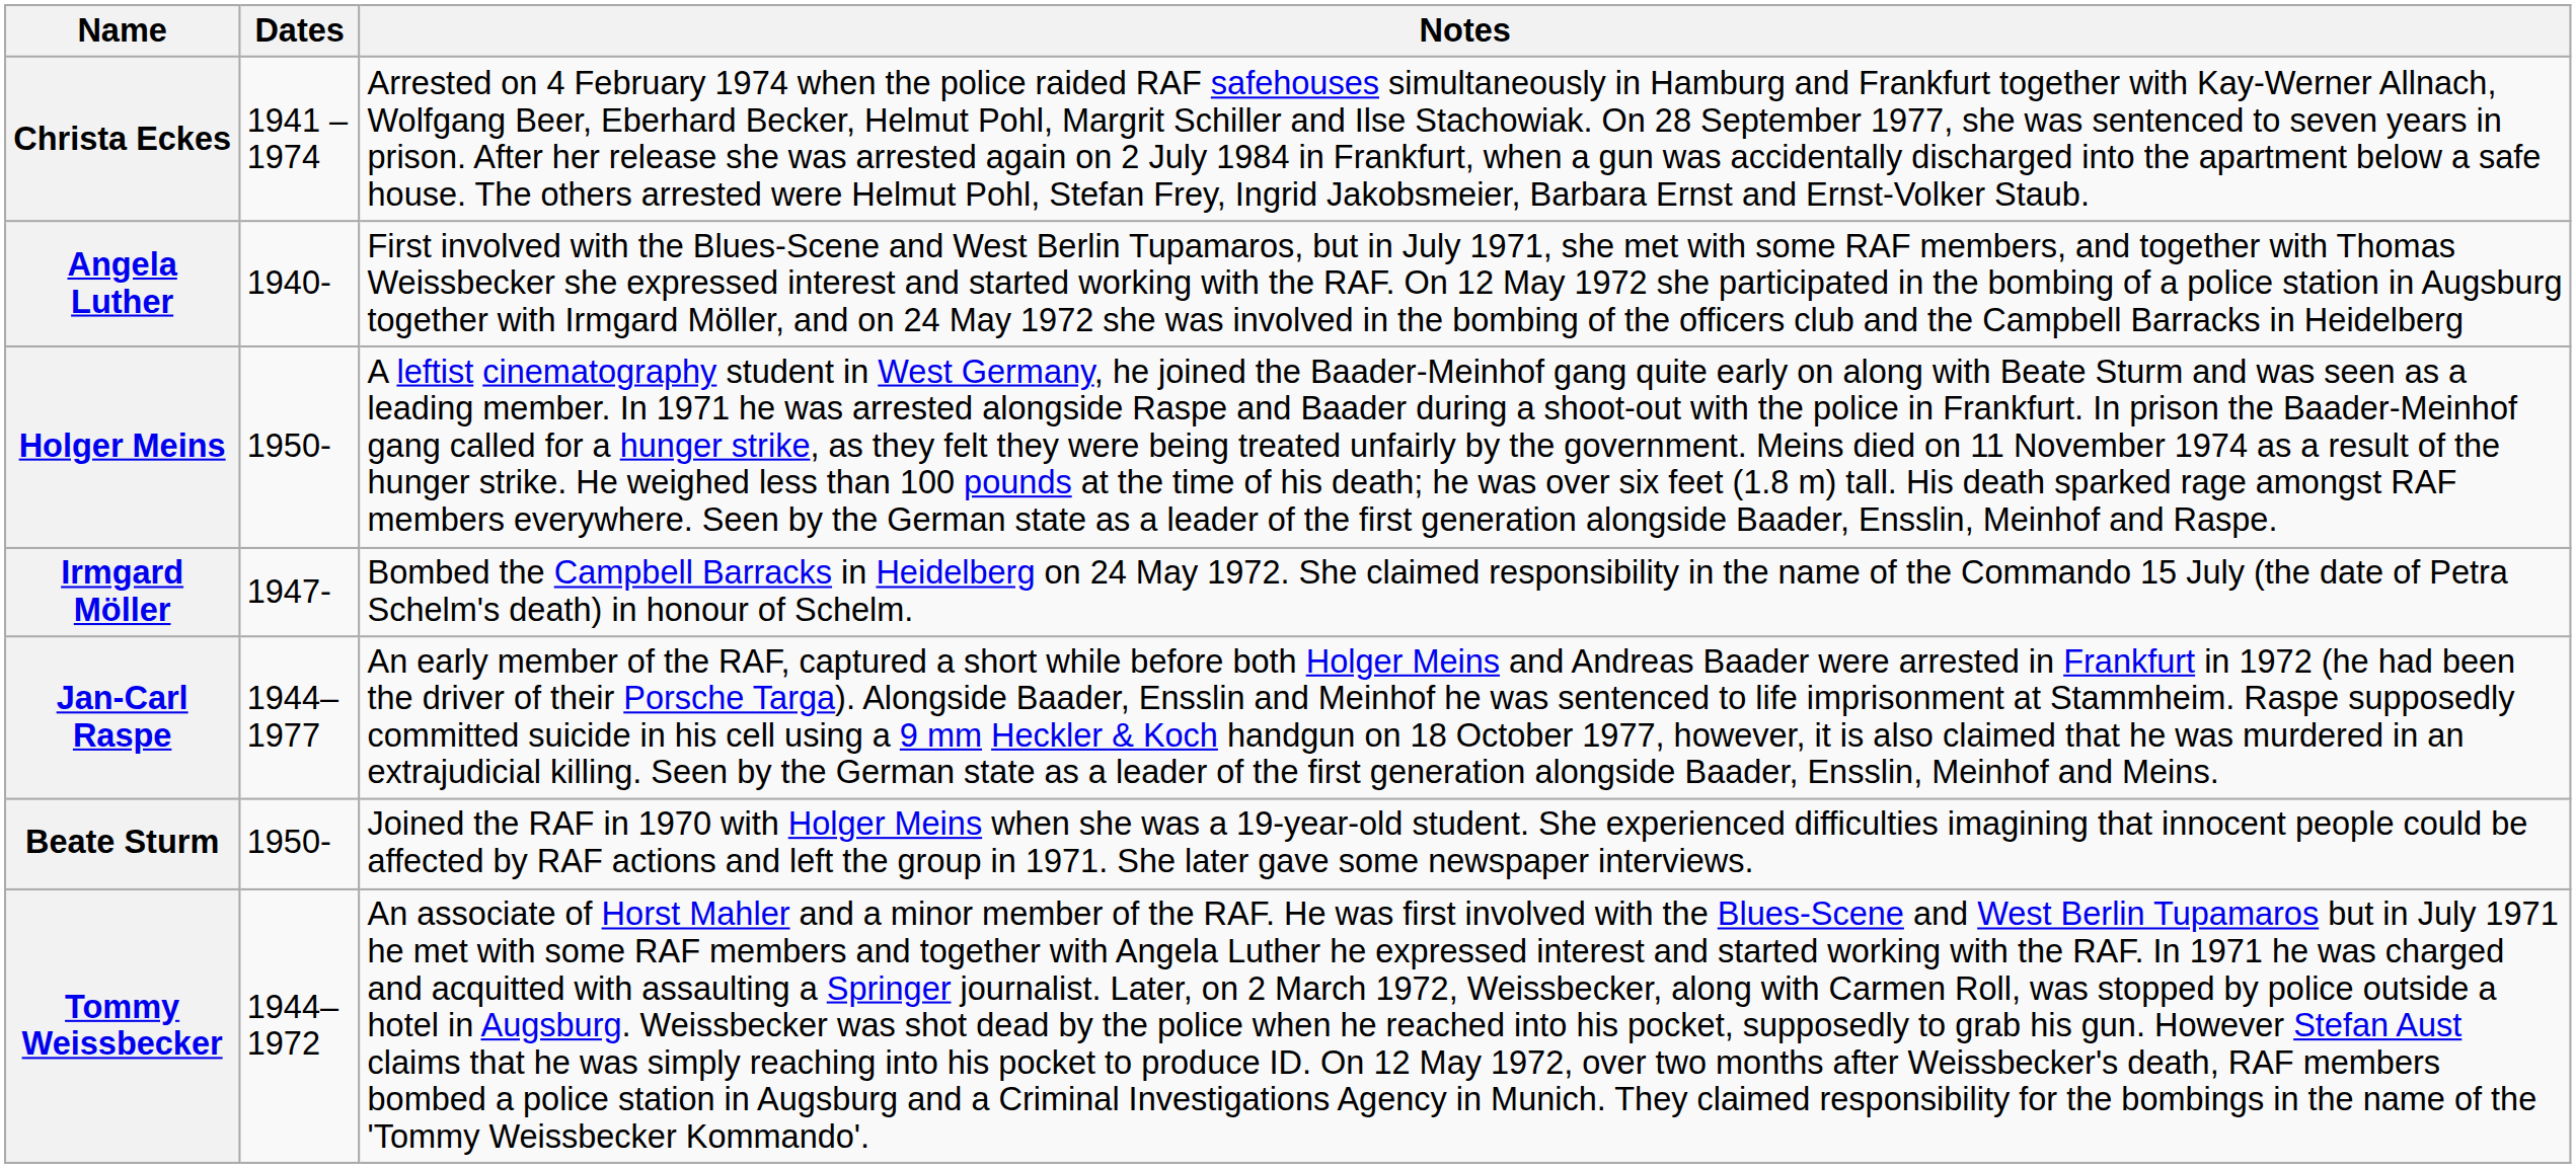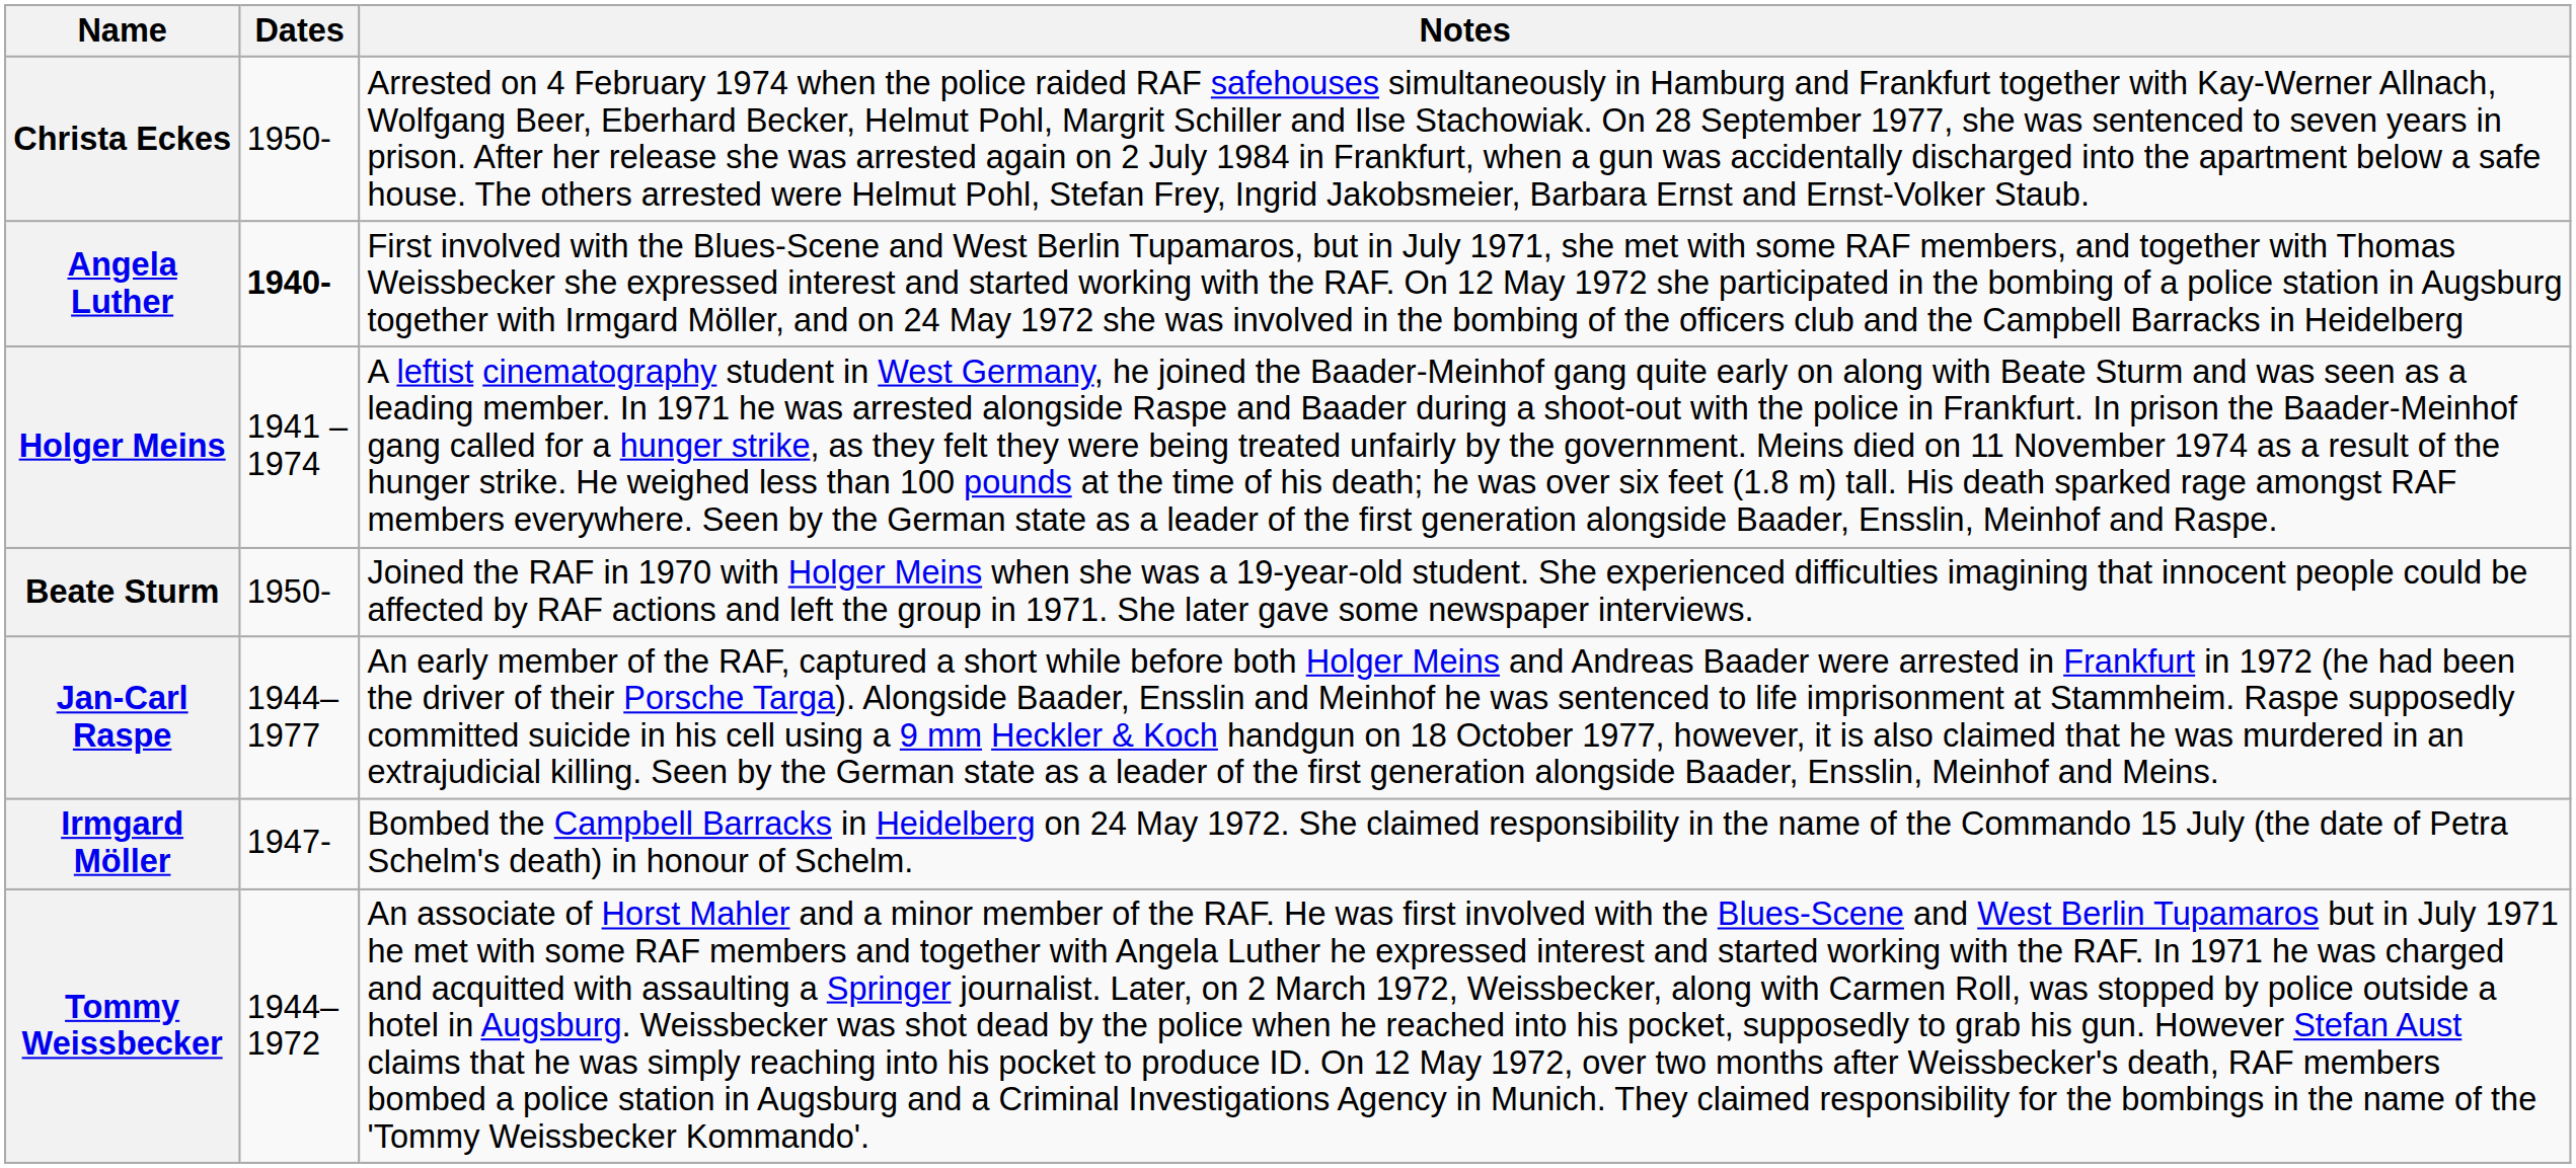 <table class="wikitable sortable plainrowheaders">
 <tr>
 <th scope="col">Name</th>
 <th scope="col">Dates</th>
 <th scope="col">Notes</th>
 </tr>
 <tr>
 <th scope="row">Christa Eckes</th>
-<td>1941 – 1974</td>
+<td>1950-</td>
 <td>Arrested on 4 February 1974 when the police raided RAF <a href='#'>safehouses</a> simultaneously in Hamburg and Frankfurt together with Kay-Werner Allnach, Wolfgang Beer, Eberhard Becker, Helmut Pohl, Margrit Schiller and Ilse Stachowiak. On 28 September 1977, she was sentenced to seven years in prison. After her release she was arrested again on 2 July 1984 in Frankfurt, when a gun was accidentally discharged into the apartment below a safe house. The others arrested were Helmut Pohl, Stefan Frey, Ingrid Jakobsmeier, Barbara Ernst and Ernst-Volker Staub.</td>
 </tr>
 <tr>
 <th scope="row"><a href='#'>Angela Luther</a></th>
-<td>1940-</td>
+<td><strong>1940-</strong></td>
 <td>First involved with the Blues-Scene and West Berlin Tupamaros, but in July 1971, she met with some RAF members, and together with Thomas Weissbecker she expressed interest and started working with the RAF. On 12 May 1972 she participated in the bombing of a police station in Augsburg together with Irmgard Möller, and on 24 May 1972 she was involved in the bombing of the officers club and the Campbell Barracks in Heidelberg</td>
 </tr>
 <tr>
 <th scope="row"><a href='#'>Holger Meins</a></th>
+<td>1941 – 1974</td>
+<td>A <a href='#'>leftist</a> <a href='#'>cinematography</a> student in <a href='#'>West Germany</a>, he joined the Baader-Meinhof gang quite early on along with Beate Sturm and was seen as a leading member. In 1971 he was arrested alongside Raspe and Baader during a shoot-out with the police in Frankfurt. In prison the Baader-Meinhof gang called for a <a href='#'>hunger strike</a>, as they felt they were being treated unfairly by the government. Meins died on 11 November 1974 as a result of the hunger strike. He weighed less than 100 <a href='#'>pounds</a> at the time of his death; he was over six feet (1.8 m) tall. His death sparked rage amongst RAF members everywhere. Seen by the German state as a leader of the first generation alongside Baader, Ensslin, Meinhof and Raspe.</td>
+</tr>
+<tr>
+<th scope="row">Beate Sturm</th>
 <td>1950-</td>
-<td>A <a href='#'>leftist</a> <a href='#'>cinematography</a> student in <a href='#'>West Germany</a>, he joined the Baader-Meinhof gang quite early on along with Beate Sturm and was seen as a leading member. In 1971 he was arrested alongside Raspe and Baader during a shoot-out with the police in Frankfurt. In prison the Baader-Meinhof gang called for a <a href='#'>hunger strike</a>, as they felt they were being treated unfairly by the government. Meins died on 11 November 1974 as a result of the hunger strike. He weighed less than 100 <a href='#'>pounds</a> at the time of his death; he was over six feet (1.8 m) tall. His death sparked rage amongst RAF members everywhere. Seen by the German state as a leader of the first generation alongside Baader, Ensslin, Meinhof and Raspe.</td>
+<td>Joined the RAF in 1970 with <a href='#'>Holger Meins</a> when she was a 19-year-old student. She experienced difficulties imagining that innocent people could be affected by RAF actions and left the group in 1971. She later gave some newspaper interviews.</td>
+</tr>
+<tr>
+<th scope="row"><a href='#'>Jan-Carl Raspe</a></th>
+<td>1944–1977</td>
+<td>An early member of the RAF, captured a short while before both <a href='#'>Holger Meins</a> and Andreas Baader were arrested in <a href='#'>Frankfurt</a> in 1972 (he had been the driver of their <a href='#'>Porsche Targa</a>). Alongside Baader, Ensslin and Meinhof he was sentenced to life imprisonment at Stammheim. Raspe supposedly committed suicide in his cell using a <a href='#'>9 mm</a> <a href='#'>Heckler & Koch</a> handgun on 18 October 1977, however, it is also claimed that he was murdered in an extrajudicial killing. Seen by the German state as a leader of the first generation alongside Baader, Ensslin, Meinhof and Meins.</td>
 </tr>
 <tr>
 <th scope="row"><a href='#'>Irmgard Möller</a></th>
 <td>1947-</td>
 <td>Bombed the <a href='#'>Campbell Barracks</a> in <a href='#'>Heidelberg</a> on 24 May 1972. She claimed responsibility in the name of the Commando 15 July (the date of Petra Schelm's death) in honour of Schelm.</td>
 </tr>
 <tr>
-<th scope="row"><a href='#'>Jan-Carl Raspe</a></th>
-<td>1944–1977</td>
-<td>An early member of the RAF, captured a short while before both <a href='#'>Holger Meins</a> and Andreas Baader were arrested in <a href='#'>Frankfurt</a> in 1972 (he had been the driver of their <a href='#'>Porsche Targa</a>). Alongside Baader, Ensslin and Meinhof he was sentenced to life imprisonment at Stammheim. Raspe supposedly committed suicide in his cell using a <a href='#'>9 mm</a> <a href='#'>Heckler & Koch</a> handgun on 18 October 1977, however, it is also claimed that he was murdered in an extrajudicial killing. Seen by the German state as a leader of the first generation alongside Baader, Ensslin, Meinhof and Meins.</td>
-</tr>
-<tr>
-<th scope="row">Beate Sturm</th>
-<td>1950-</td>
-<td>Joined the RAF in 1970 with <a href='#'>Holger Meins</a> when she was a 19-year-old student. She experienced difficulties imagining that innocent people could be affected by RAF actions and left the group in 1971. She later gave some newspaper interviews.</td>
-</tr>
-<tr>
 <th scope="row"><a href='#'>Tommy Weissbecker</a></th>
 <td>1944–1972</td>
 <td>An associate of <a href='#'>Horst Mahler</a> and a minor member of the RAF. He was first involved with the <a href='#'>Blues-Scene</a> and <a href='#'>West Berlin Tupamaros</a> but in July 1971 he met with some RAF members and together with Angela Luther he expressed interest and started working with the RAF. In 1971 he was charged and acquitted with assaulting a <a href='#'>Springer</a> journalist. Later, on 2 March 1972, Weissbecker, along with Carmen Roll, was stopped by police outside a hotel in <a href='#'>Augsburg</a>. Weissbecker was shot dead by the police when he reached into his pocket, supposedly to grab his gun. However <a href='#'>Stefan Aust</a> claims that he was simply reaching into his pocket to produce ID. On 12 May 1972, over two months after Weissbecker's death, RAF members bombed a police station in Augsburg and a Criminal Investigations Agency in Munich. They claimed responsibility for the bombings in the name of the 'Tommy Weissbecker Kommando'.</td>
 </tr>
 </table>
